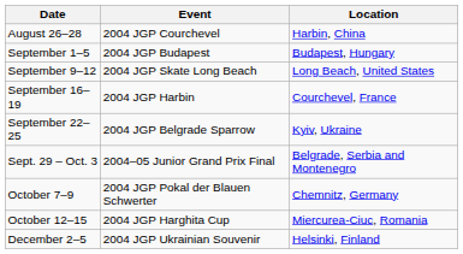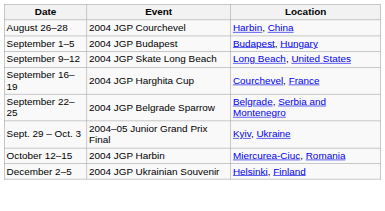 <table class="wikitable">
 <tr>
 <th>Date</th>
 <th>Event</th>
 <th>Location</th>
 </tr>
 <tr>
 <td>August 26–28</td>
 <td>2004 JGP Courchevel</td>
 <td><a href='#'>Harbin</a>, <a href='#'>China</a></td>
 </tr>
 <tr>
 <td>September 1–5</td>
 <td>2004 JGP Budapest</td>
 <td><a href='#'>Budapest</a>, <a href='#'>Hungary</a></td>
 </tr>
 <tr>
 <td>September 9–12</td>
 <td>2004 JGP Skate Long Beach</td>
 <td><a href='#'>Long Beach</a>, <a href='#'>United States</a></td>
 </tr>
 <tr>
 <td>September 16–19</td>
-<td>2004 JGP Harbin</td>
+<td>2004 JGP Harghita Cup</td>
 <td><a href='#'>Courchevel</a>, <a href='#'>France</a></td>
 </tr>
 <tr>
 <td>September 22–25</td>
 <td>2004 JGP Belgrade Sparrow</td>
-<td><a href='#'>Kyiv</a>, <a href='#'>Ukraine</a></td>
+<td><a href='#'>Belgrade</a>, <a href='#'>Serbia and Montenegro</a></td>
 </tr>
 <tr>
 <td>Sept. 29 – Oct. 3</td>
 <td>2004–05 Junior Grand Prix Final</td>
-<td><a href='#'>Belgrade</a>, <a href='#'>Serbia and Montenegro</a></td>
-</tr>
-<tr>
-<td>October 7–9</td>
-<td>2004 JGP Pokal der Blauen Schwerter</td>
-<td><a href='#'>Chemnitz</a>, <a href='#'>Germany</a></td>
+<td><a href='#'>Kyiv</a>, <a href='#'>Ukraine</a></td>
 </tr>
 <tr>
 <td>October 12–15</td>
-<td>2004 JGP Harghita Cup</td>
+<td>2004 JGP Harbin</td>
 <td><a href='#'>Miercurea-Ciuc</a>, <a href='#'>Romania</a></td>
 </tr>
 <tr>
 <td>December 2–5</td>
 <td>2004 JGP Ukrainian Souvenir</td>
 <td><a href='#'>Helsinki</a>, <a href='#'>Finland</a></td>
 </tr>
 </table>
